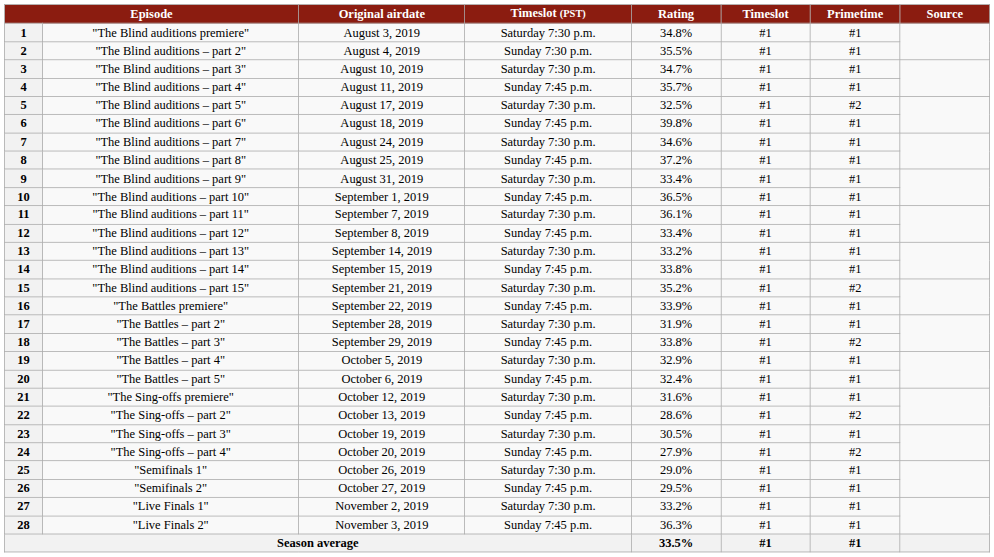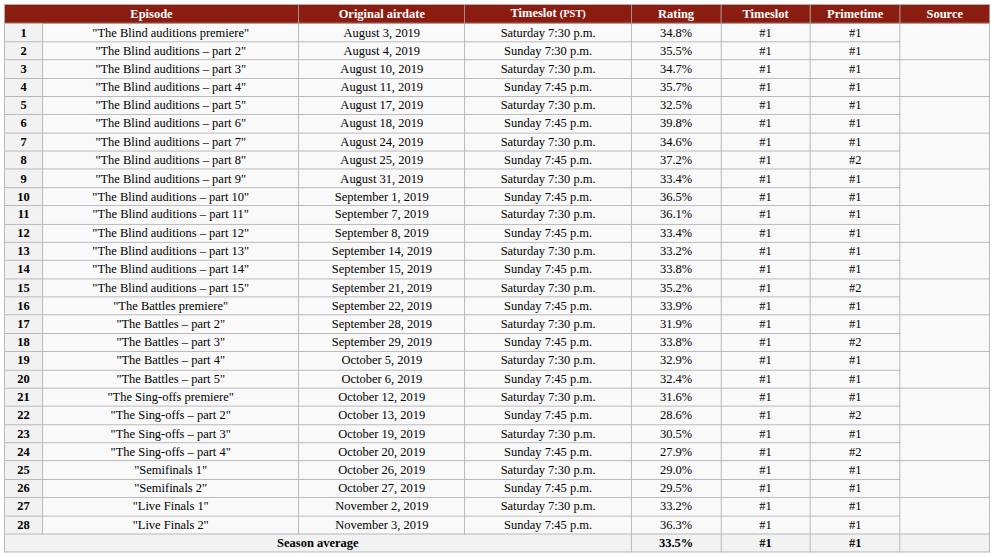 <table class="wikitable" style="text-align:center; background:#f9f9f9; line-height:16px; font-size:100%;" width="100%">
 <tr>
 <th style="background:#8b1c10; color:white;" colspan="2" width="23%">Episode</th>
 <th style="background:#8b1c10; color:white;" width="13%">Original airdate</th>
 <th style="background:#8b1c10; color:white;" width="13%">Timeslot <small>(PST)</small></th>
 <th style="background:#8b1c10; color:white;" width="07%">Rating</th>
 <th style="background:#8b1c10; color:white;" width="07%">Timeslot</th>
 <th style="background:#8b1c10; color:white;" width="07%">Primetime</th>
 <th style="background:#8b1c10; color:white;" width="07%">Source</th>
 </tr>
 <tr>
 <th width="03%">1</th>
 <td>"The Blind auditions premiere"</td>
 <td>August 3, 2019</td>
 <td>Saturday 7:30 p.m.</td>
 <td>34.8%</td>
 <td>#1</td>
 <td>#1</td>
 <td rowspan="2"></td>
 </tr>
 <tr>
 <th width="03%">2</th>
 <td>"The Blind auditions – part 2"</td>
 <td>August 4, 2019</td>
 <td>Sunday 7:30 p.m.</td>
 <td>35.5%</td>
 <td>#1</td>
 <td>#1</td>
 </tr>
 <tr>
 <th>3</th>
 <td>"The Blind auditions – part 3"</td>
 <td>August 10, 2019</td>
 <td>Saturday 7:30 p.m.</td>
 <td>34.7%</td>
 <td>#1</td>
 <td>#1</td>
 <td rowspan="2"></td>
 </tr>
 <tr>
 <th>4</th>
 <td>"The Blind auditions – part 4"</td>
 <td>August 11, 2019</td>
 <td>Sunday 7:45 p.m.</td>
 <td>35.7%</td>
 <td>#1</td>
 <td>#1</td>
 </tr>
 <tr>
 <th>5</th>
 <td>"The Blind auditions – part 5"</td>
 <td>August 17, 2019</td>
 <td>Saturday 7:30 p.m.</td>
 <td>32.5%</td>
 <td>#1</td>
-<td>#2</td>
+<td>#1</td>
 <td rowspan="2"></td>
 </tr>
 <tr>
 <th>6</th>
 <td>"The Blind auditions – part 6"</td>
 <td>August 18, 2019</td>
 <td>Sunday 7:45 p.m.</td>
 <td>39.8%</td>
 <td>#1</td>
 <td>#1</td>
 </tr>
 <tr>
 <th>7</th>
 <td>"The Blind auditions – part 7"</td>
 <td>August 24, 2019</td>
 <td>Saturday 7:30 p.m.</td>
 <td>34.6%</td>
 <td>#1</td>
 <td>#1</td>
 <td rowspan="2"></td>
 </tr>
 <tr>
 <th>8</th>
 <td>"The Blind auditions – part 8"</td>
 <td>August 25, 2019</td>
 <td>Sunday 7:45 p.m.</td>
 <td>37.2%</td>
 <td>#1</td>
-<td>#1</td>
+<td>#2</td>
 </tr>
 <tr>
 <th>9</th>
 <td>"The Blind auditions – part 9"</td>
 <td>August 31, 2019</td>
 <td>Saturday 7:30 p.m.</td>
 <td>33.4%</td>
 <td>#1</td>
 <td>#1</td>
 <td rowspan="2"></td>
 </tr>
 <tr>
 <th>10</th>
 <td>"The Blind auditions – part 10"</td>
 <td>September 1, 2019</td>
 <td>Sunday 7:45 p.m.</td>
 <td>36.5%</td>
 <td>#1</td>
 <td>#1</td>
 </tr>
 <tr>
 <th>11</th>
 <td>"The Blind auditions – part 11"</td>
 <td>September 7, 2019</td>
 <td>Saturday 7:30 p.m.</td>
 <td>36.1%</td>
 <td>#1</td>
 <td>#1</td>
 <td rowspan="2"></td>
 </tr>
 <tr>
 <th>12</th>
 <td>"The Blind auditions – part 12"</td>
 <td>September 8, 2019</td>
 <td>Sunday 7:45 p.m.</td>
 <td>33.4%</td>
 <td>#1</td>
 <td>#1</td>
 </tr>
 <tr>
 <th>13</th>
 <td>"The Blind auditions – part 13"</td>
 <td>September 14, 2019</td>
 <td>Saturday 7:30 p.m.</td>
 <td>33.2%</td>
 <td>#1</td>
 <td>#1</td>
 <td rowspan="2"></td>
 </tr>
 <tr>
 <th>14</th>
 <td>"The Blind auditions – part 14"</td>
 <td>September 15, 2019</td>
 <td>Sunday 7:45 p.m.</td>
 <td>33.8%</td>
 <td>#1</td>
 <td>#1</td>
 </tr>
 <tr>
 <th>15</th>
 <td>"The Blind auditions – part 15"</td>
 <td>September 21, 2019</td>
 <td>Saturday 7:30 p.m.</td>
 <td>35.2%</td>
 <td>#1</td>
 <td>#2</td>
 <td rowspan="2"></td>
 </tr>
 <tr>
 <th>16</th>
 <td>"The Battles premiere"</td>
 <td>September 22, 2019</td>
 <td>Sunday 7:45 p.m.</td>
 <td>33.9%</td>
 <td>#1</td>
 <td>#1</td>
 </tr>
 <tr>
 <th>17</th>
 <td>"The Battles – part 2"</td>
 <td>September 28, 2019</td>
 <td>Saturday 7:30 p.m.</td>
 <td>31.9%</td>
 <td>#1</td>
 <td>#1</td>
 <td rowspan="2"></td>
 </tr>
 <tr>
 <th>18</th>
 <td>"The Battles – part 3"</td>
 <td>September 29, 2019</td>
 <td>Sunday 7:45 p.m.</td>
 <td>33.8%</td>
 <td>#1</td>
 <td>#2</td>
 </tr>
 <tr>
 <th>19</th>
 <td>"The Battles – part 4"</td>
 <td>October 5, 2019</td>
 <td>Saturday 7:30 p.m.</td>
 <td>32.9%</td>
 <td>#1</td>
 <td>#1</td>
 <td rowspan="2"></td>
 </tr>
 <tr>
 <th>20</th>
 <td>"The Battles – part 5"</td>
 <td>October 6, 2019</td>
 <td>Sunday 7:45 p.m.</td>
 <td>32.4%</td>
 <td>#1</td>
 <td>#1</td>
 </tr>
 <tr>
 <th>21</th>
 <td>"The Sing-offs premiere"</td>
 <td>October 12, 2019</td>
 <td>Saturday 7:30 p.m.</td>
 <td>31.6%</td>
 <td>#1</td>
 <td>#1</td>
 <td rowspan="2"></td>
 </tr>
 <tr>
 <th>22</th>
 <td>"The Sing-offs – part 2"</td>
 <td>October 13, 2019</td>
 <td>Sunday 7:45 p.m.</td>
 <td>28.6%</td>
 <td>#1</td>
 <td>#2</td>
 </tr>
 <tr>
 <th>23</th>
 <td>"The Sing-offs – part 3"</td>
 <td>October 19, 2019</td>
 <td>Saturday 7:30 p.m.</td>
 <td>30.5%</td>
 <td>#1</td>
 <td>#1</td>
 <td rowspan="2"></td>
 </tr>
 <tr>
 <th>24</th>
 <td>"The Sing-offs – part 4"</td>
 <td>October 20, 2019</td>
 <td>Sunday 7:45 p.m.</td>
 <td>27.9%</td>
 <td>#1</td>
 <td>#2</td>
 </tr>
 <tr>
 <th>25</th>
 <td>"Semifinals 1"</td>
 <td>October 26, 2019</td>
 <td>Saturday 7:30 p.m.</td>
 <td>29.0%</td>
 <td>#1</td>
 <td>#1</td>
 <td rowspan="2"></td>
 </tr>
 <tr>
 <th>26</th>
 <td>"Semifinals 2"</td>
 <td>October 27, 2019</td>
 <td>Sunday 7:45 p.m.</td>
 <td>29.5%</td>
 <td>#1</td>
 <td>#1</td>
 </tr>
 <tr>
 <th>27</th>
 <td>"Live Finals 1"</td>
 <td>November 2, 2019</td>
 <td>Saturday 7:30 p.m.</td>
 <td>33.2%</td>
 <td>#1</td>
 <td>#1</td>
 <td rowspan="2"></td>
 </tr>
 <tr>
 <th>28</th>
 <td>"Live Finals 2"</td>
 <td>November 3, 2019</td>
 <td>Sunday 7:45 p.m.</td>
 <td>36.3%</td>
 <td>#1</td>
 <td>#1</td>
 </tr>
 <tr>
 <th colspan="4">Season average</th>
 <th>33.5%</th>
 <th>#1</th>
 <th>#1</th>
 <th></th>
 </tr>
 </table>
